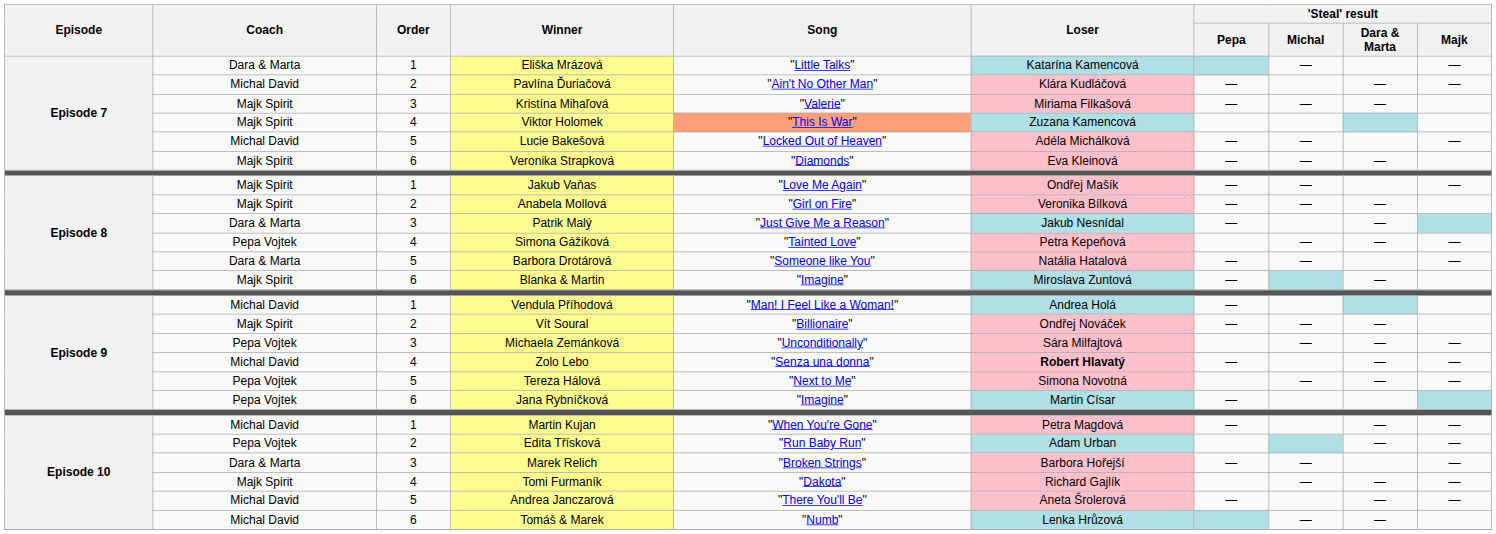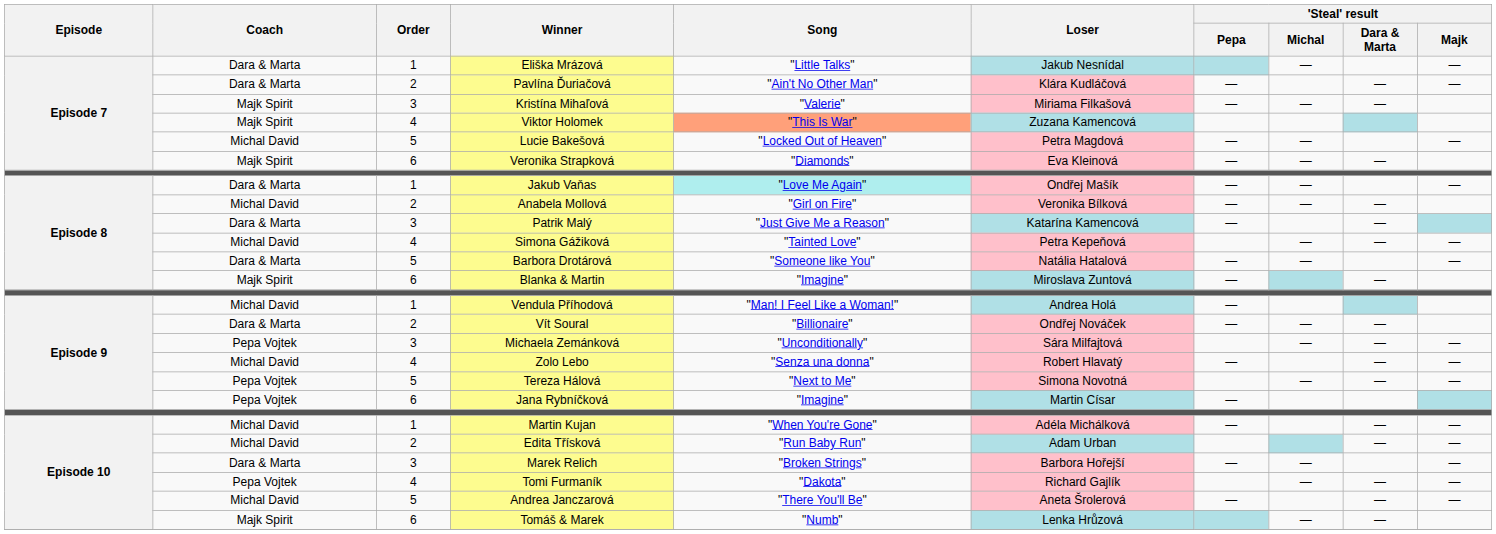 <table class="wikitable" style="text-align: center; width:100%;">
 <tr>
 <th rowspan=2 width="10%">Episode</th>
 <th rowspan=2 width="15%">Coach</th>
 <th rowspan=2 width="05%">Order</th>
 <th rowspan=2 width="15%">Winner</th>
 <th rowspan=2 width="20%">Song</th>
 <th rowspan=2 width="15%">Loser</th>
 <th colspan=4 width="20%">'Steal' result</th>
 </tr>
 <tr>
 <th width="05%">Pepa</th>
 <th width="05%">Michal</th>
 <th width="05%">Dara & Marta</th>
 <th width="05%">Majk</th>
 </tr>
 <tr>
 <th rowspan=6>Episode 7</th>
 <td>Dara & Marta</td>
 <td>1</td>
 <td style="background:#fdfc8f;">Eliška Mrázová</td>
 <td>"<a href='#'>Little Talks</a>"</td>
-<td style="background:#B0E0E6;">Katarína Kamencová</td>
+<td style="background:#B0E0E6;">Jakub Nesnídal</td>
 <td style="background:#B0E0E6;"><strong></strong></td>
 <td>—</td>
 <td></td>
 <td>—</td>
 </tr>
 <tr>
-<td>Michal David</td>
+<td>Dara & Marta</td>
 <td>2</td>
 <td style="background:#fdfc8f;">Pavlína Ďuriačová</td>
 <td>"<a href='#'>Ain't No Other Man</a>"</td>
 <td style="background:pink">Klára Kudláčová</td>
 <td>—</td>
 <td></td>
 <td>—</td>
 <td>—</td>
 </tr>
 <tr>
 <td>Majk Spirit</td>
 <td>3</td>
 <td style="background:#fdfc8f;">Kristína Mihaľová</td>
 <td>"<a href='#'>Valerie</a>"</td>
 <td style="background:pink">Miriama Filkašová</td>
 <td>—</td>
 <td>—</td>
 <td>—</td>
 <td></td>
 </tr>
 <tr>
 <td>Majk Spirit</td>
 <td>4</td>
 <td style="background:#fdfc8f;">Viktor Holomek</td>
 <td style="background: lightsalmon;">"<a href='#'>This Is War</a>"</td>
 <td style="background:#B0E0E6;">Zuzana Kamencová</td>
 <td></td>
 <td><strong></strong></td>
 <td style="background:#B0E0E6;"><strong></strong></td>
 <td><strong></strong></td>
 </tr>
 <tr>
 <td>Michal David</td>
 <td>5</td>
 <td style="background:#fdfc8f;">Lucie Bakešová</td>
 <td>"<a href='#'>Locked Out of Heaven</a>"</td>
-<td style="background:pink">Adéla Michálková</td>
+<td style="background:pink">Petra Magdová</td>
 <td>—</td>
 <td>—</td>
 <td></td>
 <td>—</td>
 </tr>
 <tr>
 <td>Majk Spirit</td>
 <td>6</td>
 <td style="background:#fdfc8f;">Veronika Strapková</td>
 <td>"<a href='#'>Diamonds</a>"</td>
 <td style="background:pink">Eva Kleinová</td>
 <td>—</td>
 <td>—</td>
 <td>—</td>
 <td></td>
 </tr>
 <tr>
 <td colspan=10 style="background:#555555;"></td>
 </tr>
 <tr>
 <th rowspan=6>Episode 8</th>
-<td>Majk Spirit</td>
+<td>Dara & Marta</td>
 <td>1</td>
 <td style="background:#fdfc8f;">Jakub Vaňas</td>
-<td>"<a href='#'>Love Me Again</a>"</td>
+<td style="background: paleturquoise;">"<a href='#'>Love Me Again</a>"</td>
 <td style="background:pink">Ondřej Mašík</td>
 <td>—</td>
 <td>—</td>
 <td></td>
 <td>—</td>
 </tr>
 <tr>
-<td>Majk Spirit</td>
+<td>Michal David</td>
 <td>2</td>
 <td style="background:#fdfc8f;">Anabela Mollová</td>
 <td>"<a href='#'>Girl on Fire</a>"</td>
 <td style="background:pink">Veronika Bílková</td>
 <td>—</td>
 <td>—</td>
 <td>—</td>
 <td></td>
 </tr>
 <tr>
 <td>Dara & Marta</td>
 <td>3</td>
 <td style="background:#fdfc8f;">Patrik Malý</td>
 <td>"<a href='#'>Just Give Me a Reason</a>"</td>
-<td style="background:#B0E0E6;">Jakub Nesnídal</td>
+<td style="background:#B0E0E6;">Katarína Kamencová</td>
 <td>—</td>
 <td></td>
 <td>—</td>
 <td style="background:#B0E0E6;"><strong></strong></td>
 </tr>
 <tr>
-<td>Pepa Vojtek</td>
+<td>Michal David</td>
 <td>4</td>
 <td style="background:#fdfc8f;">Simona Gážiková</td>
 <td>"<a href='#'>Tainted Love</a>"</td>
 <td style="background:pink">Petra Kepeňová</td>
 <td></td>
 <td>—</td>
 <td>—</td>
 <td>—</td>
 </tr>
 <tr>
 <td>Dara & Marta</td>
 <td>5</td>
 <td style="background:#fdfc8f;">Barbora Drotárová</td>
 <td>"<a href='#'>Someone like You</a>"</td>
 <td style="background:pink">Natália Hatalová</td>
 <td>—</td>
 <td>—</td>
 <td></td>
 <td>—</td>
 </tr>
 <tr>
 <td>Majk Spirit</td>
 <td>6</td>
 <td style="background:#fdfc8f;">Blanka & Martin</td>
 <td>"<a href='#'>Imagine</a>"</td>
 <td style="background:#B0E0E6;">Miroslava Zuntová</td>
 <td>—</td>
 <td style="background:#B0E0E6;"><strong></strong></td>
 <td>—</td>
 <td></td>
 </tr>
 <tr>
 <td colspan=10 style="background:#555555;"></td>
 </tr>
 <tr>
 <th rowspan=6>Episode 9</th>
 <td>Michal David</td>
 <td>1</td>
 <td style="background:#fdfc8f;">Vendula Příhodová</td>
 <td>"<a href='#'>Man! I Feel Like a Woman!</a>"</td>
 <td style="background:#B0E0E6;">Andrea Holá</td>
 <td>—</td>
 <td></td>
 <td style="background:#B0E0E6;"><strong></strong></td>
 <td><strong></strong></td>
 </tr>
 <tr>
-<td>Majk Spirit</td>
+<td>Dara & Marta</td>
 <td>2</td>
 <td style="background:#fdfc8f;">Vít Soural</td>
 <td>"<a href='#'>Billionaire</a>"</td>
 <td style="background:pink">Ondřej Nováček</td>
 <td>—</td>
 <td>—</td>
 <td>—</td>
 <td></td>
 </tr>
 <tr>
 <td>Pepa Vojtek</td>
 <td>3</td>
 <td style="background:#fdfc8f;">Michaela Zemánková</td>
 <td>"<a href='#'>Unconditionally</a>"</td>
 <td style="background:pink">Sára Milfajtová</td>
 <td></td>
 <td>—</td>
 <td>—</td>
 <td>—</td>
 </tr>
 <tr>
 <td>Michal David</td>
 <td>4</td>
 <td style="background:#fdfc8f;">Zolo Lebo</td>
 <td>"<a href='#'>Senza una donna</a>"</td>
-<td style="background:pink"><strong>Robert Hlavatý</strong></td>
+<td style="background:pink">Robert Hlavatý</td>
 <td>—</td>
 <td></td>
 <td>—</td>
 <td>—</td>
 </tr>
 <tr>
 <td>Pepa Vojtek</td>
 <td>5</td>
 <td style="background:#fdfc8f;">Tereza Hálová</td>
 <td>"<a href='#'>Next to Me</a>"</td>
 <td style="background:pink">Simona Novotná</td>
 <td></td>
 <td>—</td>
 <td>—</td>
 <td>—</td>
 </tr>
 <tr>
 <td>Pepa Vojtek</td>
 <td>6</td>
 <td style="background:#fdfc8f;">Jana Rybníčková</td>
 <td>"<a href='#'>Imagine</a>"</td>
 <td style="background:#B0E0E6;">Martin Císar</td>
 <td>—</td>
 <td><strong></strong></td>
 <td></td>
 <td style="background:#B0E0E6;"><strong></strong></td>
 </tr>
 <tr>
 <td colspan=10 style="background:#555555;"></td>
 </tr>
 <tr>
 <th rowspan=6>Episode 10</th>
 <td>Michal David</td>
 <td>1</td>
 <td style="background:#fdfc8f;">Martin Kujan</td>
 <td>"<a href='#'>When You're Gone</a>"</td>
-<td style="background:pink">Petra Magdová</td>
+<td style="background:pink">Adéla Michálková</td>
 <td>—</td>
 <td></td>
 <td>—</td>
 <td>—</td>
 </tr>
 <tr>
-<td>Pepa Vojtek</td>
+<td>Michal David</td>
 <td>2</td>
 <td style="background:#fdfc8f;">Edita Třísková</td>
 <td>"<a href='#'>Run Baby Run</a>"</td>
 <td style="background:#B0E0E6;">Adam Urban</td>
 <td></td>
 <td style="background:#B0E0E6;"><strong></strong></td>
 <td>—</td>
 <td>—</td>
 </tr>
 <tr>
 <td>Dara & Marta</td>
 <td>3</td>
 <td style="background:#fdfc8f;">Marek Relich</td>
 <td>"<a href='#'>Broken Strings</a>"</td>
 <td style="background:pink">Barbora Hořejší</td>
 <td>—</td>
 <td>—</td>
 <td></td>
 <td>—</td>
 </tr>
 <tr>
-<td>Majk Spirit</td>
+<td>Pepa Vojtek</td>
 <td>4</td>
 <td style="background:#fdfc8f;">Tomi Furmaník</td>
 <td>"<a href='#'>Dakota</a>"</td>
 <td style="background:pink">Richard Gajlík</td>
 <td></td>
 <td>—</td>
 <td>—</td>
 <td>—</td>
 </tr>
 <tr>
 <td>Michal David</td>
 <td>5</td>
 <td style="background:#fdfc8f;">Andrea Janczarová</td>
 <td>"<a href='#'>There You'll Be</a>"</td>
 <td style="background:pink">Aneta Šrolerová</td>
 <td>—</td>
 <td></td>
 <td>—</td>
 <td>—</td>
 </tr>
 <tr>
-<td>Michal David</td>
+<td>Majk Spirit</td>
 <td>6</td>
 <td style="background:#fdfc8f;">Tomáš & Marek</td>
 <td>"<a href='#'>Numb</a>"</td>
 <td style="background:#B0E0E6;">Lenka Hrůzová</td>
 <td style="background:#B0E0E6;"><strong></strong></td>
 <td>—</td>
 <td>—</td>
 <td></td>
 </tr>
 <tr>
 </tr>
 </table>
